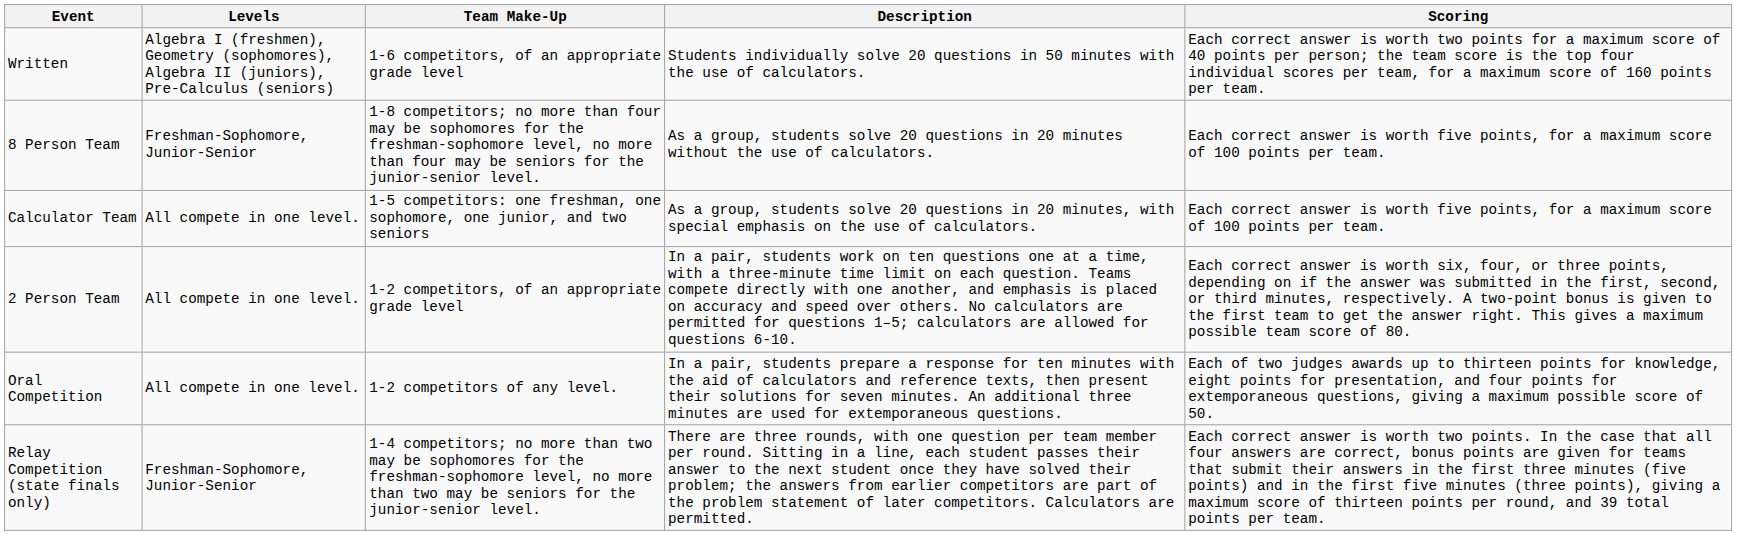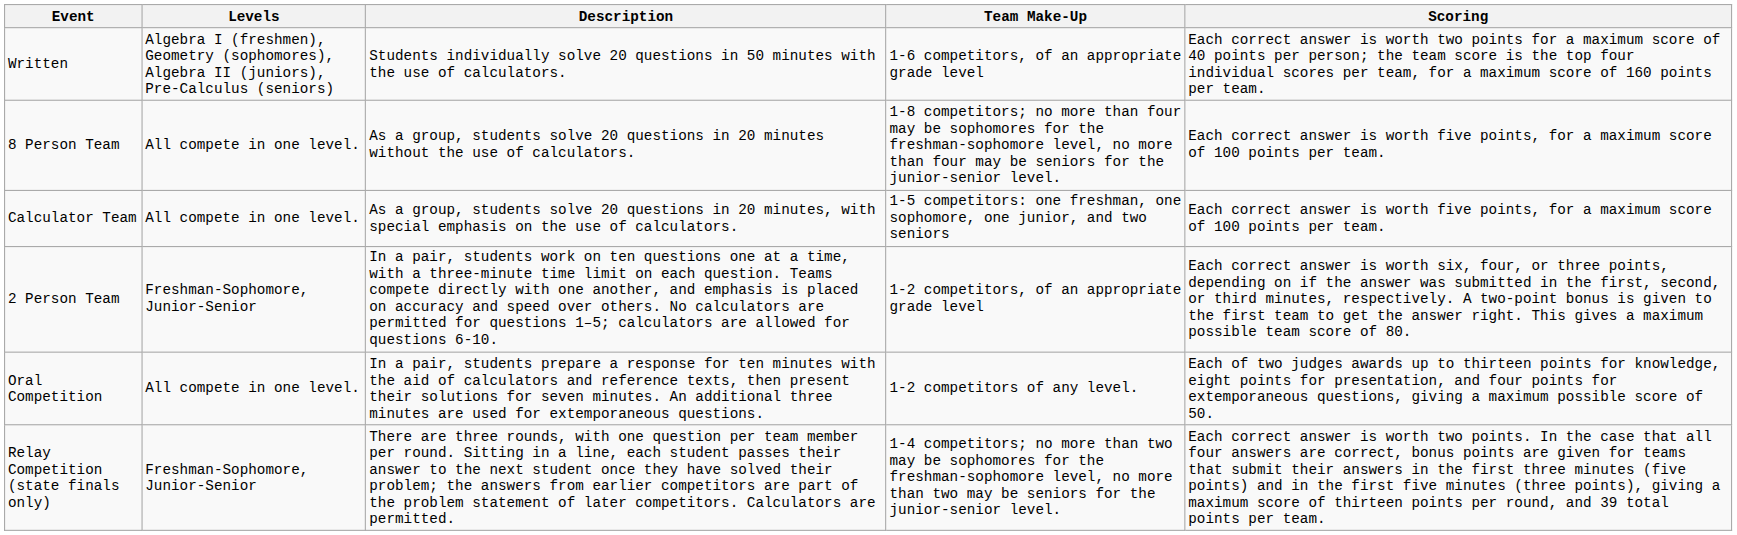 <table class="wikitable">
 <tr>
 <th>Event</th>
 <th>Levels</th>
+<th>Description</th>
 <th>Team Make-Up</th>
-<th>Description</th>
 <th>Scoring</th>
 </tr>
 <tr>
 <td>Written</td>
 <td>Algebra I (freshmen), Geometry (sophomores), Algebra II (juniors), Pre-Calculus (seniors)</td>
+<td>Students individually solve 20 questions in 50 minutes with the use of calculators.</td>
 <td>1-6 competitors, of an appropriate grade level</td>
-<td>Students individually solve 20 questions in 50 minutes with the use of calculators.</td>
 <td>Each correct answer is worth two points for a maximum score of 40 points per person; the team score is the top four individual scores per team, for a maximum score of 160 points per team.</td>
 </tr>
 <tr>
 <td>8 Person Team</td>
-<td>Freshman-Sophomore, Junior-Senior</td>
+<td>All compete in one level.</td>
+<td>As a group, students solve 20 questions in 20 minutes without the use of calculators.</td>
 <td>1-8 competitors; no more than four may be sophomores for the freshman-sophomore level, no more than four may be seniors for the junior-senior level.</td>
-<td>As a group, students solve 20 questions in 20 minutes without the use of calculators.</td>
 <td>Each correct answer is worth five points, for a maximum score of 100 points per team.</td>
 </tr>
 <tr>
 <td>Calculator Team</td>
 <td>All compete in one level.</td>
+<td>As a group, students solve 20 questions in 20 minutes, with special emphasis on the use of calculators.</td>
 <td>1-5 competitors: one freshman, one sophomore, one junior, and two seniors</td>
-<td>As a group, students solve 20 questions in 20 minutes, with special emphasis on the use of calculators.</td>
 <td>Each correct answer is worth five points, for a maximum score of 100 points per team.</td>
 </tr>
 <tr>
 <td>2 Person Team</td>
-<td>All compete in one level.</td>
+<td>Freshman-Sophomore, Junior-Senior</td>
+<td>In a pair, students work on ten questions one at a time, with a three-minute time limit on each question. Teams compete directly with one another, and emphasis is placed on accuracy and speed over others. No calculators are permitted for questions 1–5; calculators are allowed for questions 6-10.</td>
 <td>1-2 competitors, of an appropriate grade level</td>
-<td>In a pair, students work on ten questions one at a time, with a three-minute time limit on each question. Teams compete directly with one another, and emphasis is placed on accuracy and speed over others. No calculators are permitted for questions 1–5; calculators are allowed for questions 6-10.</td>
 <td>Each correct answer is worth six, four, or three points, depending on if the answer was submitted in the first, second, or third minutes, respectively. A two-point bonus is given to the first team to get the answer right. This gives a maximum possible team score of 80.</td>
 </tr>
 <tr>
 <td>Oral Competition</td>
 <td>All compete in one level.</td>
+<td>In a pair, students prepare a response for ten minutes with the aid of calculators and reference texts, then present their solutions for seven minutes. An additional three minutes are used for extemporaneous questions.</td>
 <td>1-2 competitors of any level.</td>
-<td>In a pair, students prepare a response for ten minutes with the aid of calculators and reference texts, then present their solutions for seven minutes. An additional three minutes are used for extemporaneous questions.</td>
 <td>Each of two judges awards up to thirteen points for knowledge, eight points for presentation, and four points for extemporaneous questions, giving a maximum possible score of 50.</td>
 </tr>
 <tr>
 <td>Relay Competition (state finals only)</td>
 <td>Freshman-Sophomore, Junior-Senior</td>
+<td>There are three rounds, with one question per team member per round. Sitting in a line, each student passes their answer to the next student once they have solved their problem; the answers from earlier competitors are part of the problem statement of later competitors. Calculators are permitted.</td>
 <td>1-4 competitors; no more than two may be sophomores for the freshman-sophomore level, no more than two may be seniors for the junior-senior level.</td>
-<td>There are three rounds, with one question per team member per round. Sitting in a line, each student passes their answer to the next student once they have solved their problem; the answers from earlier competitors are part of the problem statement of later competitors. Calculators are permitted.</td>
 <td>Each correct answer is worth two points. In the case that all four answers are correct, bonus points are given for teams that submit their answers in the first three minutes (five points) and in the first five minutes (three points), giving a maximum score of thirteen points per round, and 39 total points per team.</td>
 </tr>
 </table>
